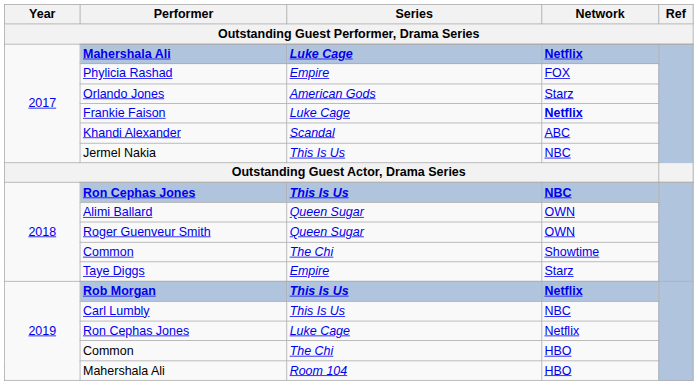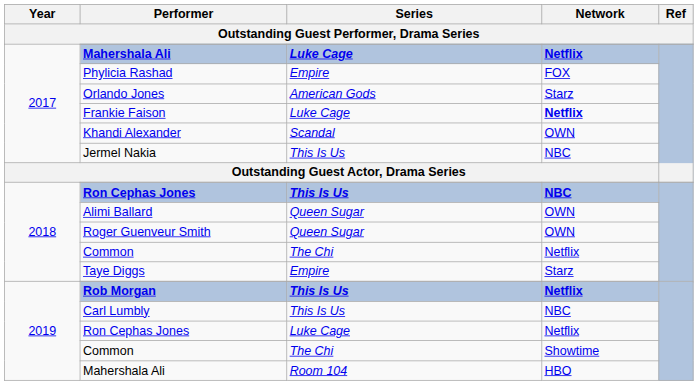 <table class="wikitable" style="width:100%;">
 <tr style="background:#bebebe;">
 <th style="width:11%;">Year</th>
 <th style="width:30%;">Performer</th>
 <th style="width:37%;">Series</th>
 <th style="width:17%;">Network</th>
 <th style="width:5%;">Ref</th>
 </tr>
 <tr>
 <th colspan="7">Outstanding Guest Performer, Drama Series</th>
 </tr>
 <tr>
 <td rowspan="7" align="center"><a href='#'>2017</a></td>
 </tr>
 <tr style="background:#B0C4DE">
 <td><strong><a href='#'>Mahershala Ali</a></strong></td>
 <td><strong><em><a href='#'>Luke Cage</a></em></strong></td>
 <td><strong><a href='#'>Netflix</a></strong></td>
 <td rowspan="7" align="center"></td>
 </tr>
 <tr>
 <td><a href='#'>Phylicia Rashad</a></td>
 <td><em><a href='#'>Empire</a></em></td>
 <td><a href='#'>FOX</a></td>
 </tr>
 <tr>
 <td><a href='#'>Orlando Jones</a></td>
 <td><em><a href='#'>American Gods</a></em></td>
 <td><a href='#'>Starz</a></td>
 </tr>
 <tr>
 <td><a href='#'>Frankie Faison</a></td>
 <td><em><a href='#'>Luke Cage</a></em></td>
 <td><strong><a href='#'>Netflix</a></strong></td>
 </tr>
 <tr>
 <td><a href='#'>Khandi Alexander</a></td>
 <td><em><a href='#'>Scandal</a></em></td>
-<td><a href='#'>ABC</a></td>
+<td><a href='#'>OWN</a></td>
 </tr>
 <tr>
 <td>Jermel Nakia</td>
 <td><em><a href='#'>This Is Us</a></em></td>
 <td><a href='#'>NBC</a></td>
 </tr>
 <tr>
 <th colspan="6">Outstanding Guest Actor, Drama Series</th>
 </tr>
 <tr>
 <td rowspan="6" align="center"><a href='#'>2018</a></td>
 </tr>
 <tr style="background:#B0C4DE">
 <td><strong><a href='#'>Ron Cephas Jones</a></strong></td>
 <td><strong><em><a href='#'>This Is Us</a></em></strong></td>
 <td><strong><a href='#'>NBC</a></strong></td>
 <td rowspan="6" align="center"></td>
 </tr>
 <tr>
 <td><a href='#'>Alimi Ballard</a></td>
 <td><em><a href='#'>Queen Sugar</a></em></td>
 <td><a href='#'>OWN</a></td>
 </tr>
 <tr>
 <td><a href='#'>Roger Guenveur Smith</a></td>
 <td><em><a href='#'>Queen Sugar</a></em></td>
 <td><a href='#'>OWN</a></td>
 </tr>
 <tr>
 <td><a href='#'>Common</a></td>
 <td><em><a href='#'>The Chi</a></em></td>
-<td><a href='#'>Showtime</a></td>
+<td><a href='#'>Netflix</a></td>
 </tr>
 <tr>
 <td><a href='#'>Taye Diggs</a></td>
 <td><em><a href='#'>Empire</a></em></td>
 <td><a href='#'>Starz</a></td>
 </tr>
 <tr>
 <td rowspan="6" align="center"><a href='#'>2019</a></td>
 </tr>
 <tr style="background:#B0C4DE">
 <td><strong><a href='#'>Rob Morgan</a></strong></td>
 <td><strong><em><a href='#'>This Is Us</a></em></strong></td>
 <td><strong><a href='#'>Netflix</a></strong></td>
 <td rowspan="6" align="center"></td>
 </tr>
 <tr>
 <td><a href='#'>Carl Lumbly</a></td>
 <td><em><a href='#'>This Is Us</a></em></td>
 <td><a href='#'>NBC</a></td>
 </tr>
 <tr>
 <td><a href='#'>Ron Cephas Jones</a></td>
 <td><em><a href='#'>Luke Cage</a></em></td>
 <td><a href='#'>Netflix</a></td>
 </tr>
 <tr>
 <td>Common</td>
 <td><em><a href='#'>The Chi</a></em></td>
-<td><a href='#'>HBO</a></td>
+<td><a href='#'>Showtime</a></td>
 </tr>
 <tr>
 <td>Mahershala Ali</td>
 <td><em><a href='#'>Room 104</a></em></td>
 <td><a href='#'>HBO</a></td>
 </tr>
 </table>
